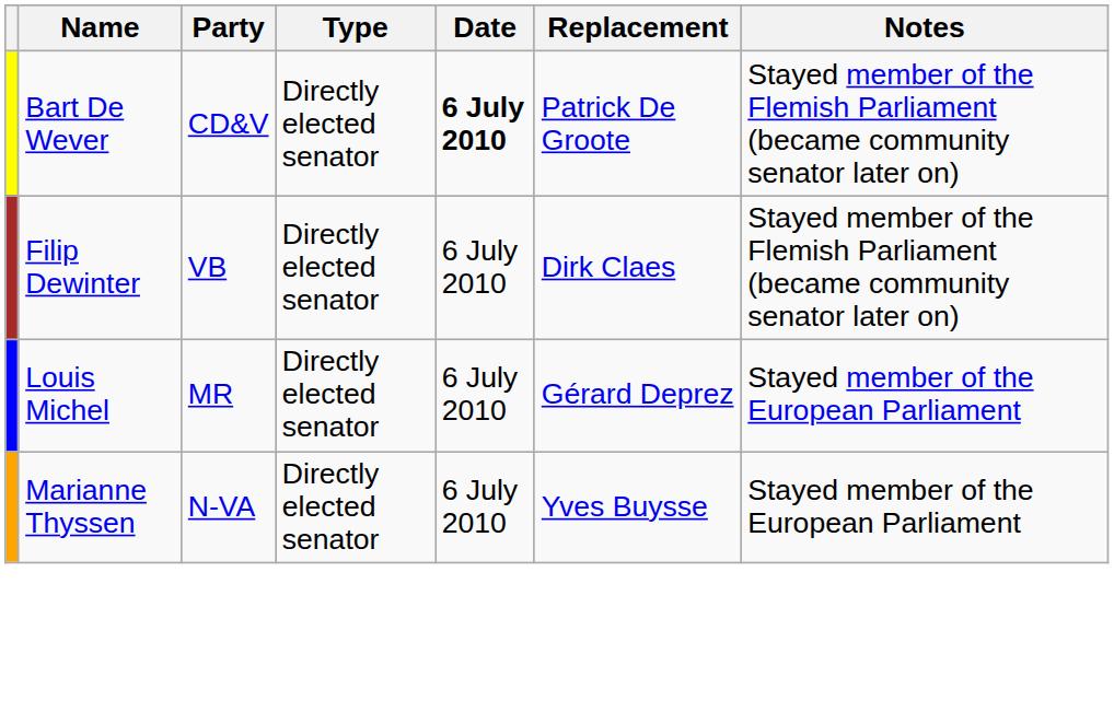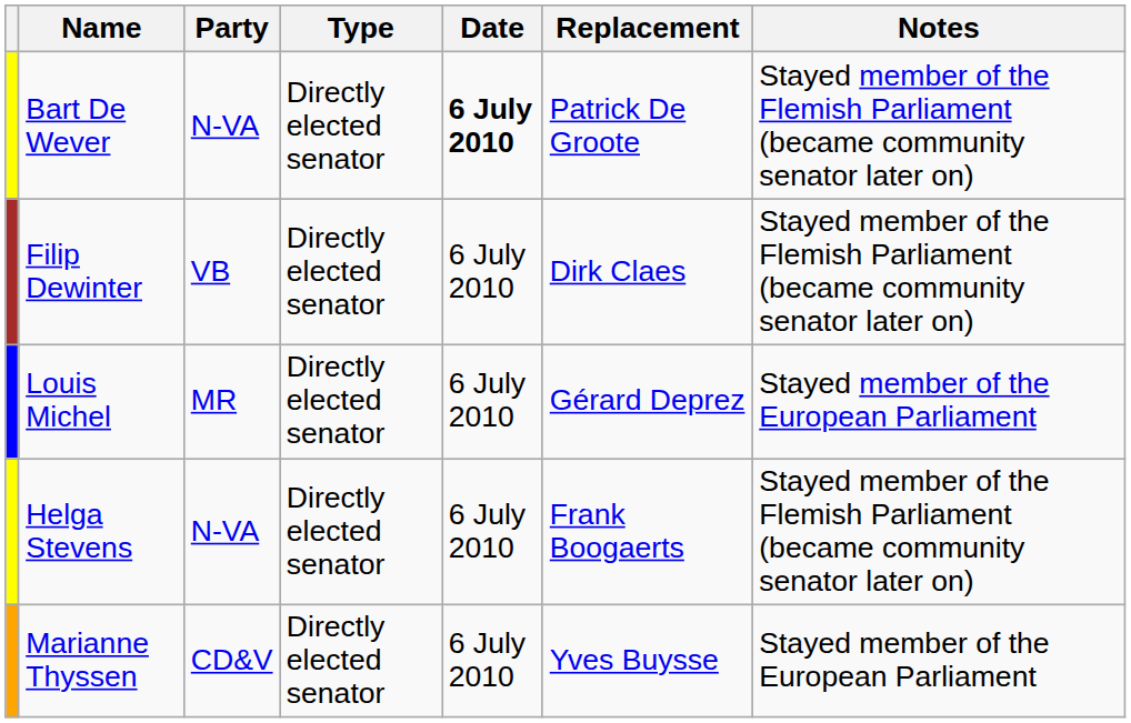 <table class="wikitable sortable">
 <tr>
 <th></th>
 <th>Name</th>
 <th>Party</th>
 <th>Type</th>
 <th>Date</th>
 <th>Replacement</th>
 <th>Notes</th>
 </tr>
 <tr>
 <td bgcolor="yellow"></td>
 <td><a href='#'>Bart De Wever</a></td>
-<td><a href='#'>CD&V</a></td>
+<td><a href='#'>N-VA</a></td>
 <td>Directly elected senator</td>
 <td><strong>6 July 2010</strong></td>
 <td><a href='#'>Patrick De Groote</a></td>
 <td>Stayed <a href='#'>member of the Flemish Parliament</a> (became community senator later on)</td>
 </tr>
 <tr>
 <td bgcolor="brown"></td>
 <td><a href='#'>Filip Dewinter</a></td>
 <td><a href='#'>VB</a></td>
 <td>Directly elected senator</td>
 <td>6 July 2010</td>
 <td><a href='#'>Dirk Claes</a></td>
 <td>Stayed member of the Flemish Parliament (became community senator later on)</td>
 </tr>
 <tr>
 <td bgcolor="blue"></td>
 <td><a href='#'>Louis Michel</a></td>
 <td><a href='#'>MR</a></td>
 <td>Directly elected senator</td>
 <td>6 July 2010</td>
 <td><a href='#'>Gérard Deprez</a></td>
 <td>Stayed <a href='#'>member of the European Parliament</a></td>
 </tr>
 <tr>
+<td bgcolor="yellow"></td>
+<td><a href='#'>Helga Stevens</a></td>
+<td><a href='#'>N-VA</a></td>
+<td>Directly elected senator</td>
+<td>6 July 2010</td>
+<td><a href='#'>Frank Boogaerts</a></td>
+<td>Stayed member of the Flemish Parliament (became community senator later on)</td>
+</tr>
+<tr>
 <td bgcolor="orange"></td>
 <td><a href='#'>Marianne Thyssen</a></td>
-<td><a href='#'>N-VA</a></td>
+<td><a href='#'>CD&V</a></td>
 <td>Directly elected senator</td>
 <td>6 July 2010</td>
 <td><a href='#'>Yves Buysse</a></td>
 <td>Stayed member of the European Parliament</td>
 </tr>
 </table>
